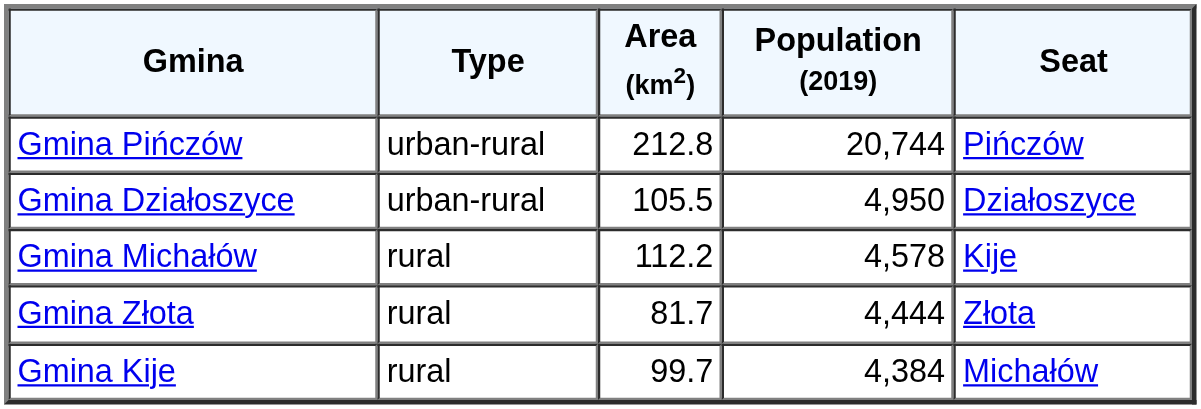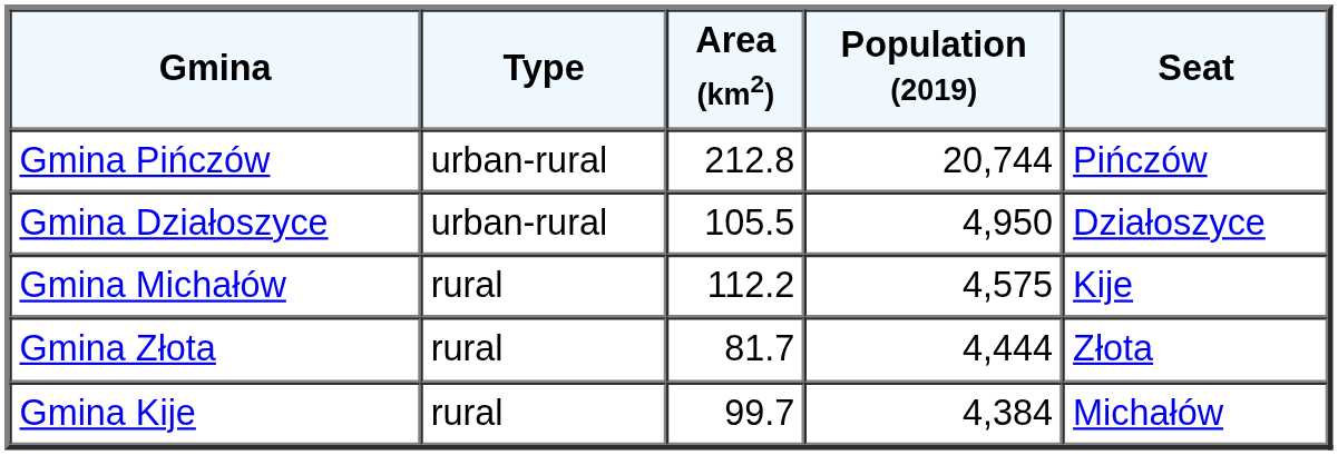 <table width="60%" border="2" cellpadding="3" cellspacing="0" style="font-size:90%;line-height:120%;">
 <tr bgcolor="F0F8FF">
 <td style="text-align:center;"><strong>Gmina</strong></td>
 <td style="text-align:center;"><strong>Type</strong></td>
 <td style="text-align:center;"><strong>Area<br><small>(km<sup>2</sup>)</small></strong></td>
 <td style="text-align:center;"><strong>Population<br><small>(2019)</small></strong></td>
 <td style="text-align:center;"><strong>Seat</strong></td>
 </tr>
 <tr>
 <td><a href='#'>Gmina Pińczów</a></td>
 <td>urban-rural</td>
 <td style="text-align:right;">212.8</td>
 <td style="text-align:right;">20,744</td>
 <td><a href='#'>Pińczów</a></td>
 </tr>
 <tr>
 <td><a href='#'>Gmina Działoszyce</a></td>
 <td>urban-rural</td>
 <td style="text-align:right;">105.5</td>
 <td style="text-align:right;">4,950</td>
 <td><a href='#'>Działoszyce</a></td>
 </tr>
 <tr>
 <td><a href='#'>Gmina Michałów</a></td>
 <td>rural</td>
 <td style="text-align:right;">112.2</td>
-<td style="text-align:right;">4,578</td>
+<td style="text-align:right;">4,575</td>
 <td><a href='#'>Kije</a></td>
 </tr>
 <tr>
 <td><a href='#'>Gmina Złota</a></td>
 <td>rural</td>
 <td style="text-align:right;">81.7</td>
 <td style="text-align:right;">4,444</td>
 <td><a href='#'>Złota</a></td>
 </tr>
 <tr>
 <td><a href='#'>Gmina Kije</a></td>
 <td>rural</td>
 <td style="text-align:right;">99.7</td>
 <td style="text-align:right;">4,384</td>
 <td><a href='#'>Michałów</a></td>
 </tr>
 <tr>
 </tr>
 </table>
